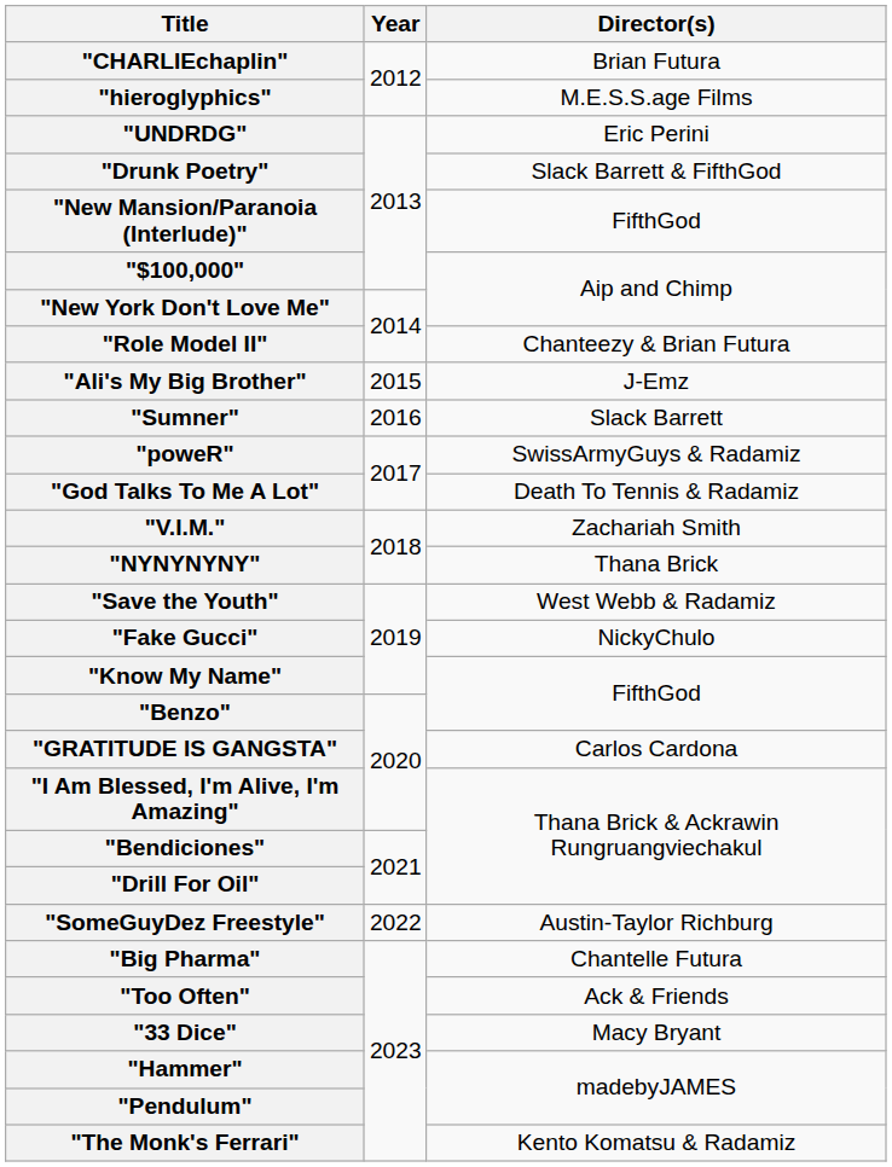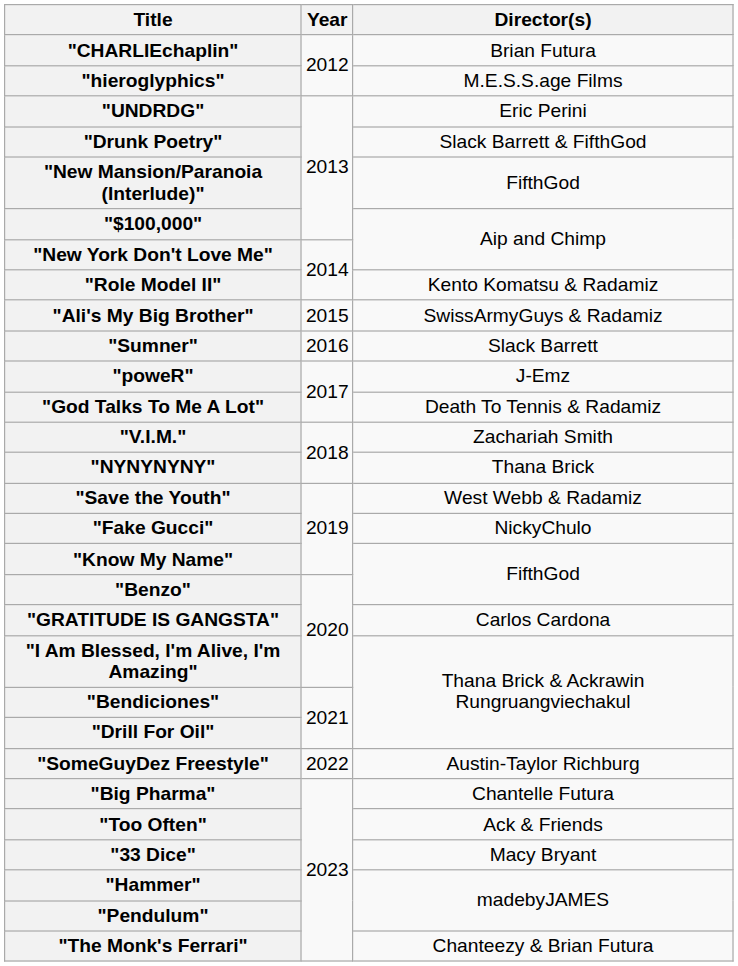 <table class="wikitable plainrowheaders" style="text-align:center;">
 <tr>
 <th scope="col" style="width:15em;">Title</th>
 <th scope="col">Year</th>
 <th scope="col">Director(s)</th>
 </tr>
 <tr>
 <th scope="row">"CHARLIEchaplin"</th>
 <td rowspan="2">2012</td>
 <td>Brian Futura</td>
 </tr>
 <tr>
 <th scope="row">"hieroglyphics"</th>
 <td>M.E.S.S.age Films</td>
 </tr>
 <tr>
 <th scope="row">"UNDRDG"</th>
 <td rowspan="4">2013</td>
 <td>Eric Perini</td>
 </tr>
 <tr>
 <th scope="row">"Drunk Poetry"</th>
 <td>Slack Barrett & FifthGod</td>
 </tr>
 <tr>
 <th scope="row">"New Mansion/Paranoia (Interlude)"</th>
 <td>FifthGod</td>
 </tr>
 <tr>
 <th scope="row">"$100,000"</th>
 <td rowspan="2">Aip and Chimp</td>
 </tr>
 <tr>
 <th scope="row">"New York Don't Love Me"</th>
 <td rowspan="2">2014</td>
 </tr>
 <tr>
 <th scope="row">"Role Model II"<br></th>
-<td>Chanteezy & Brian Futura</td>
+<td>Kento Komatsu & Radamiz</td>
 </tr>
 <tr>
 <th scope="row">"Ali's My Big Brother"</th>
 <td>2015</td>
-<td>J-Emz</td>
+<td>SwissArmyGuys & Radamiz</td>
 </tr>
 <tr>
 <th scope="row">"Sumner"</th>
 <td>2016</td>
 <td>Slack Barrett</td>
 </tr>
 <tr>
 <th scope="row">"poweR"<br></th>
 <td rowspan="2">2017</td>
-<td>SwissArmyGuys & Radamiz</td>
+<td>J-Emz</td>
 </tr>
 <tr>
 <th scope="row">"God Talks To Me A Lot"<br></th>
 <td>Death To Tennis & Radamiz</td>
 </tr>
 <tr>
 <th scope="row">"V.I.M."</th>
 <td rowspan="2">2018</td>
 <td>Zachariah Smith</td>
 </tr>
 <tr>
 <th scope="row">"NYNYNYNY"</th>
 <td>Thana Brick</td>
 </tr>
 <tr>
 <th scope="row">"Save the Youth"<br></th>
 <td rowspan="3">2019</td>
 <td>West Webb & Radamiz</td>
 </tr>
 <tr>
 <th scope="row">"Fake Gucci"</th>
 <td>NickyChulo</td>
 </tr>
 <tr>
 <th scope="row">"Know My Name"<br></th>
 <td rowspan="2">FifthGod</td>
 </tr>
 <tr>
 <th scope="row">"Benzo"<br></th>
 <td rowspan="3">2020</td>
 </tr>
 <tr>
 <th scope="row">"GRATITUDE IS GANGSTA"</th>
 <td>Carlos Cardona</td>
 </tr>
 <tr>
 <th scope="row">"I Am Blessed, I'm Alive, I'm Amazing"</th>
 <td rowspan="3">Thana Brick & Ackrawin Rungruangviechakul</td>
 </tr>
 <tr>
 <th scope="row">"Bendiciones"</th>
 <td rowspan="2">2021</td>
 </tr>
 <tr>
 <th scope="row">"Drill For Oil"</th>
 </tr>
 <tr>
 <th scope="row">"SomeGuyDez Freestyle"</th>
 <td>2022</td>
 <td>Austin-Taylor Richburg</td>
 </tr>
 <tr>
 <th scope="row">"Big Pharma"<br></th>
 <td rowspan="6">2023</td>
 <td>Chantelle Futura</td>
 </tr>
 <tr>
 <th scope="row">"Too Often"</th>
 <td>Ack & Friends</td>
 </tr>
 <tr>
 <th scope="row">"33 Dice"<br></th>
 <td>Macy Bryant</td>
 </tr>
 <tr>
 <th scope="row">"Hammer"</th>
 <td rowspan="2">madebyJAMES</td>
 </tr>
 <tr>
 <th scope="row">"Pendulum"</th>
 </tr>
 <tr>
 <th scope="row">"The Monk's Ferrari"</th>
-<td>Kento Komatsu & Radamiz</td>
+<td>Chanteezy & Brian Futura</td>
 </tr>
 </table>
